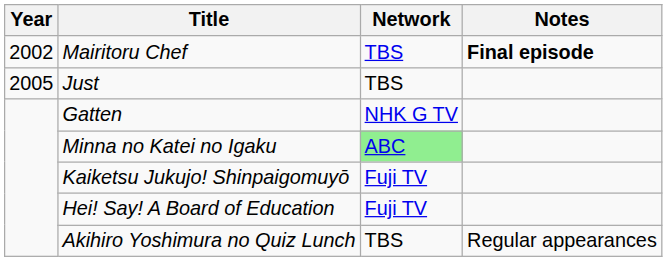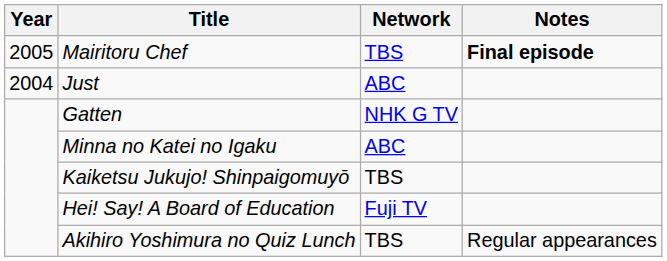 <table class="wikitable">
 <tr>
 <th>Year</th>
 <th>Title</th>
 <th>Network</th>
 <th>Notes</th>
 </tr>
 <tr>
-<td>2002</td>
+<td>2005</td>
 <td><em>Mairitoru Chef</em></td>
 <td><a href='#'>TBS</a></td>
 <td><strong>Final episode</strong></td>
 </tr>
 <tr>
-<td>2005</td>
+<td>2004</td>
 <td><em>Just</em></td>
-<td>TBS</td>
+<td><a href='#'>ABC</a></td>
 <td></td>
 </tr>
 <tr>
 <td rowspan="6"></td>
 <td><em>Gatten</em></td>
 <td><a href='#'>NHK G TV</a></td>
 <td></td>
 </tr>
 <tr>
 <td><em>Minna no Katei no Igaku</em></td>
-<td style="background: lightgreen;"><a href='#'>ABC</a></td>
+<td><a href='#'>ABC</a></td>
 <td></td>
 </tr>
 <tr>
 <td><em>Kaiketsu Jukujo! Shinpaigomuyō</em></td>
-<td><a href='#'>Fuji TV</a></td>
+<td>TBS</td>
 <td></td>
 </tr>
 <tr>
 <td><em>Hei! Say! A Board of Education</em></td>
 <td><a href='#'>Fuji TV</a></td>
 <td></td>
 </tr>
 <tr>
 <td><em>Akihiro Yoshimura no Quiz Lunch</em></td>
 <td>TBS</td>
 <td>Regular appearances</td>
 </tr>
 </table>
